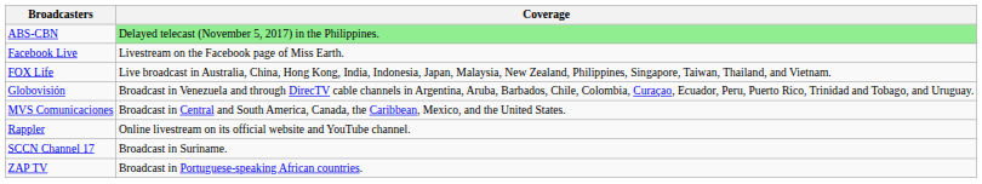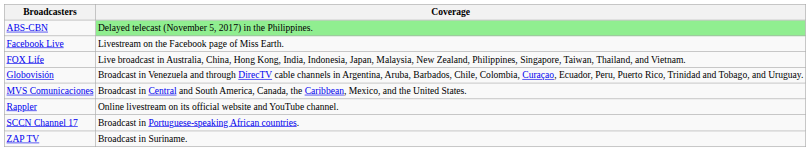 <table class="wikitable sortable" style="font-size:95%">
 <tr>
 <th>Broadcasters</th>
 <th>Coverage</th>
 </tr>
 <tr>
 <td><a href='#'>ABS-CBN</a></td>
 <td style="background: lightgreen;">Delayed telecast (November 5, 2017) in the Philippines.</td>
 </tr>
 <tr>
 <td><a href='#'>Facebook Live</a></td>
 <td>Livestream on the Facebook page of Miss Earth.</td>
 </tr>
 <tr>
 <td><a href='#'>FOX Life</a></td>
 <td>Live broadcast in Australia, China, Hong Kong, India, Indonesia, Japan, Malaysia, New Zealand, Philippines, Singapore, Taiwan, Thailand, and Vietnam.</td>
 </tr>
 <tr>
 <td><a href='#'>Globovisión</a></td>
 <td>Broadcast in Venezuela and through <a href='#'>DirecTV</a> cable channels in Argentina, Aruba, Barbados, Chile, Colombia, <a href='#'>Curaçao</a>, Ecuador, Peru, Puerto Rico, Trinidad and Tobago, and Uruguay.</td>
 </tr>
 <tr>
 <td><a href='#'>MVS Comunicaciones</a></td>
 <td>Broadcast in <a href='#'>Central</a> and South America, Canada, the <a href='#'>Caribbean</a>, Mexico, and the United States.</td>
 </tr>
 <tr>
 <td><a href='#'>Rappler</a></td>
 <td>Online livestream on its official website and YouTube channel.</td>
 </tr>
 <tr>
 <td><a href='#'>SCCN Channel 17</a></td>
-<td>Broadcast in Suriname.</td>
+<td>Broadcast in <a href='#'>Portuguese-speaking African countries</a>.</td>
 </tr>
 <tr>
 <td><a href='#'>ZAP TV</a></td>
-<td>Broadcast in <a href='#'>Portuguese-speaking African countries</a>.</td>
+<td>Broadcast in Suriname.</td>
 </tr>
 </table>
